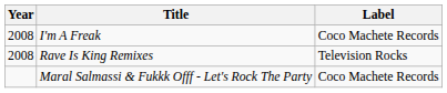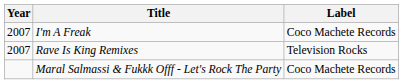 <table class="wikitable">
 <tr>
 <th>Year</th>
 <th>Title</th>
 <th>Label</th>
 </tr>
 <tr>
-<td>2008</td>
+<td>2007</td>
 <td><em>I'm A Freak</em></td>
 <td>Coco Machete Records</td>
 </tr>
 <tr>
-<td>2008</td>
+<td>2007</td>
 <td><em>Rave Is King Remixes</em></td>
 <td>Television Rocks</td>
 </tr>
 <tr>
 <td></td>
 <td><em>Maral Salmassi & Fukkk Offf - Let's Rock The Party</em></td>
 <td>Coco Machete Records</td>
 </tr>
 </table>
